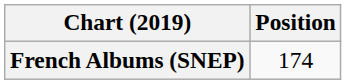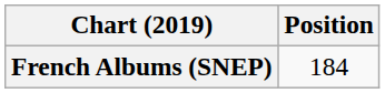 <table class="wikitable plainrowheaders" style="text-align:center">
 <tr>
 <th scope="col">Chart (2019)</th>
 <th scope="col">Position</th>
 </tr>
 <tr>
 <th scope="row">French Albums (SNEP)</th>
-<td>174</td>
+<td>184</td>
 </tr>
 </table>
